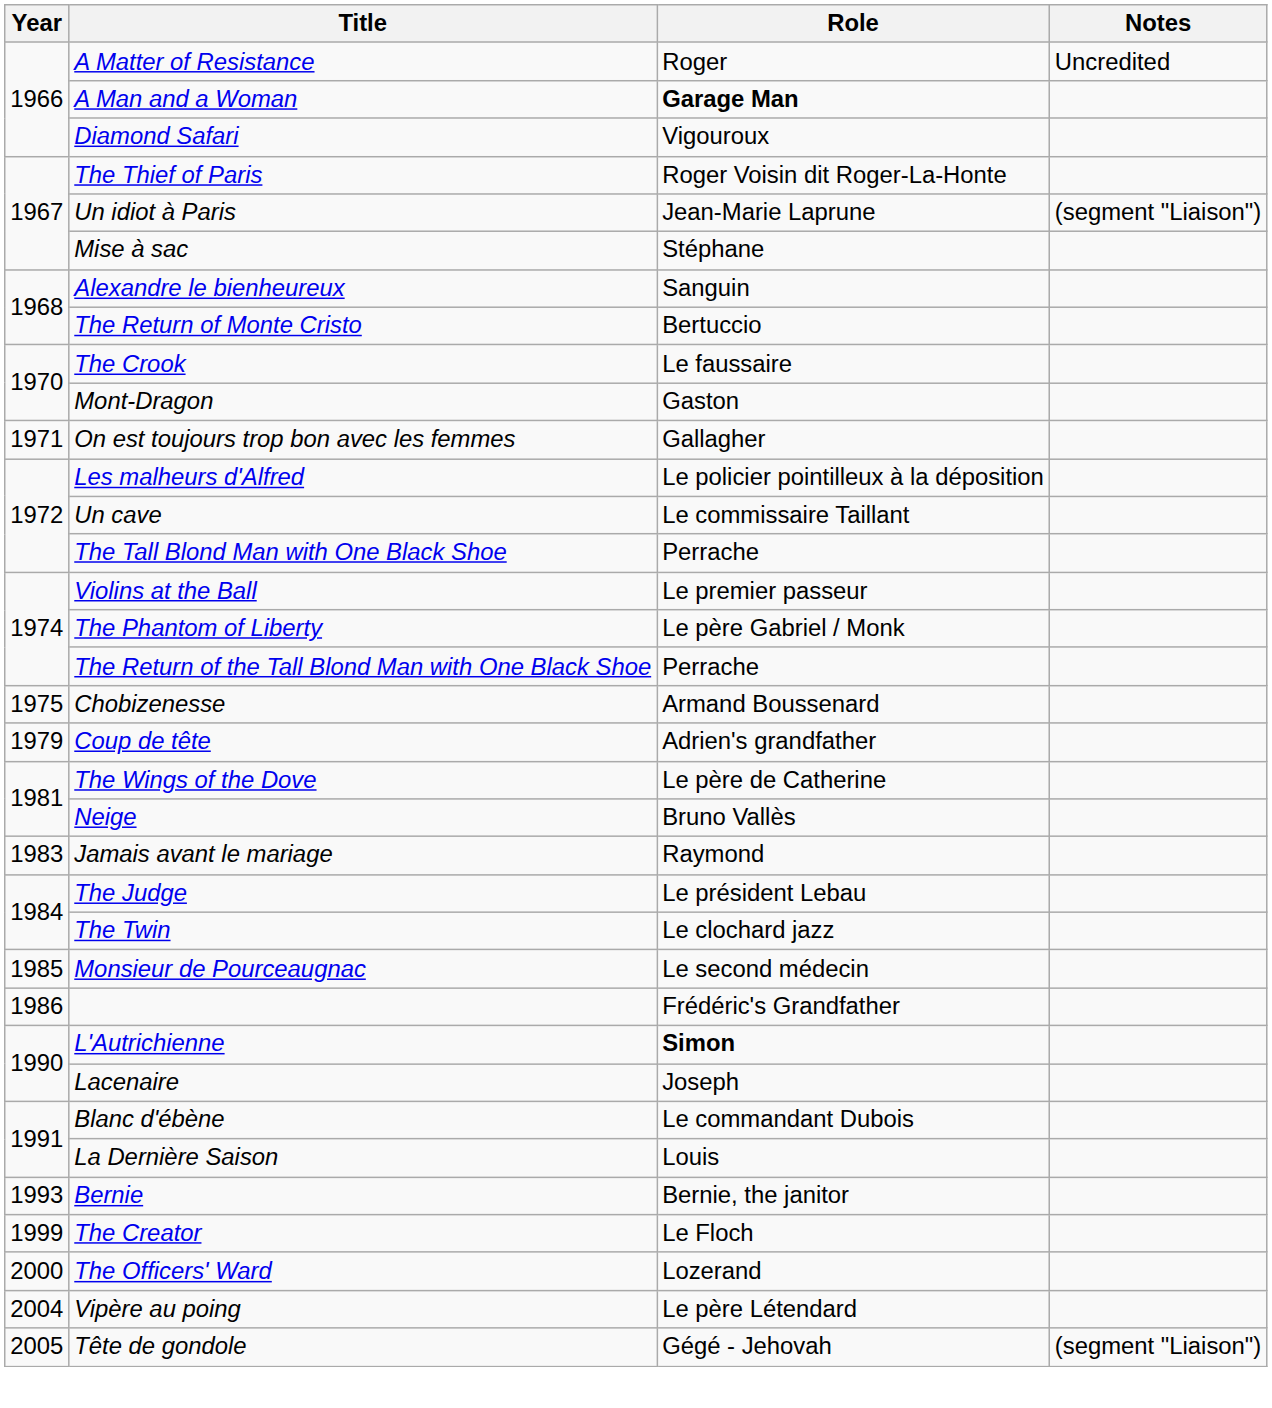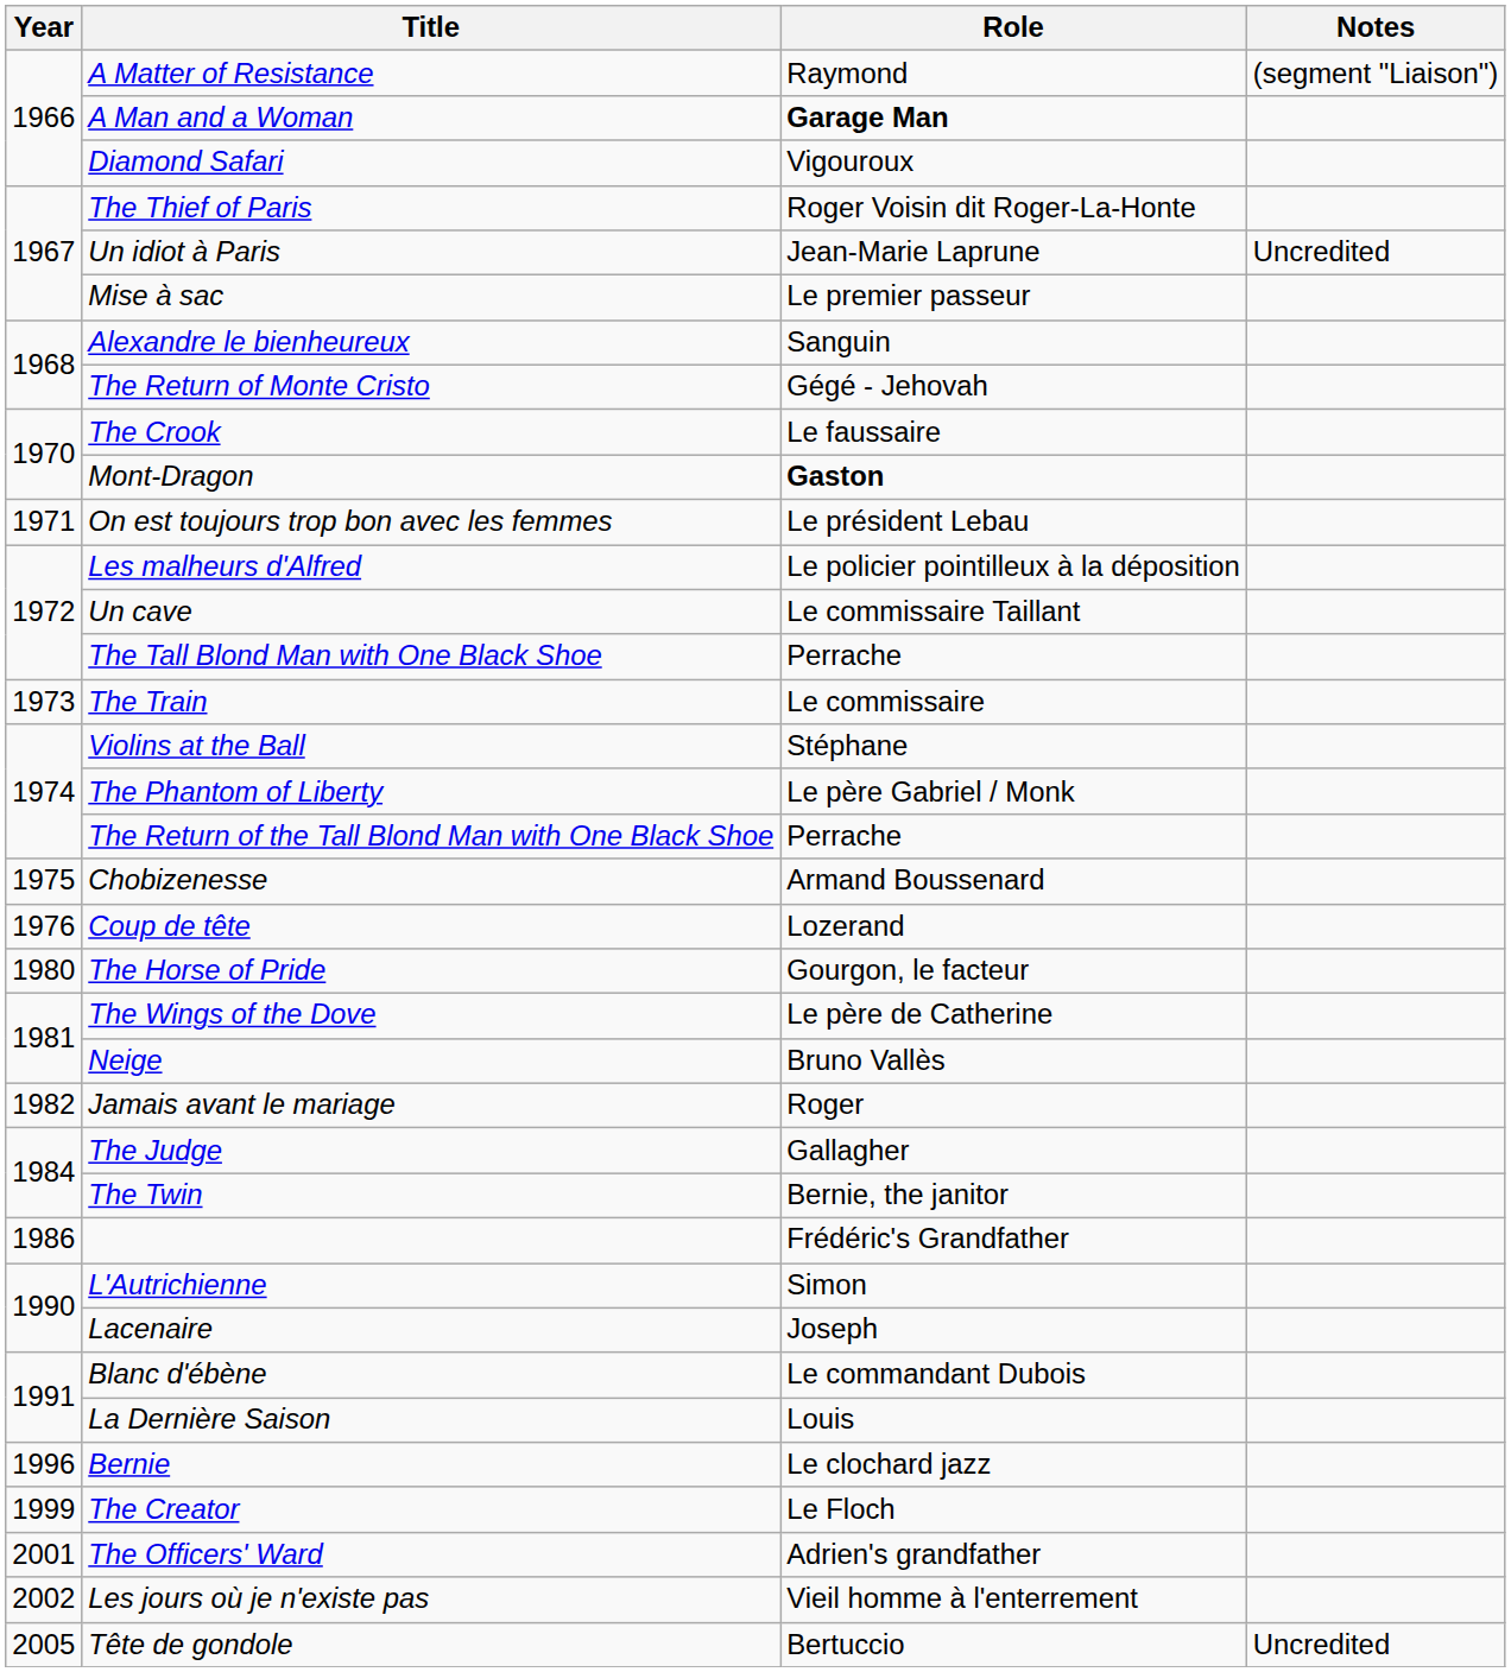 <table class="wikitable sortable">
 <tr>
 <th>Year</th>
 <th>Title</th>
 <th>Role</th>
 <th class="unsortable">Notes</th>
 </tr>
 <tr>
 <td rowspan="3">1966</td>
 <td><em><a href='#'>A Matter of Resistance</a></em></td>
-<td>Roger</td>
-<td>Uncredited</td>
+<td>Raymond</td>
+<td>(segment "Liaison")</td>
 </tr>
 <tr>
 <td><em><a href='#'>A Man and a Woman</a></em></td>
 <td><strong>Garage Man</strong></td>
 <td></td>
 </tr>
 <tr>
 <td><em><a href='#'>Diamond Safari</a></em></td>
 <td>Vigouroux</td>
 <td></td>
 </tr>
 <tr>
 <td rowspan="3">1967</td>
 <td><em><a href='#'>The Thief of Paris</a></em></td>
 <td>Roger Voisin dit Roger-La-Honte</td>
 <td></td>
 </tr>
 <tr>
 <td><em>Un idiot à Paris</em></td>
 <td>Jean-Marie Laprune</td>
-<td>(segment "Liaison")</td>
+<td>Uncredited</td>
 </tr>
 <tr>
 <td><em>Mise à sac</em></td>
-<td>Stéphane</td>
+<td>Le premier passeur</td>
 <td></td>
 </tr>
 <tr>
 <td rowspan="2">1968</td>
 <td><em><a href='#'>Alexandre le bienheureux</a></em></td>
 <td>Sanguin</td>
 <td></td>
 </tr>
 <tr>
 <td><em><a href='#'>The Return of Monte Cristo</a></em></td>
-<td>Bertuccio</td>
+<td>Gégé - Jehovah</td>
 <td></td>
 </tr>
 <tr>
 <td rowspan="2">1970</td>
 <td><em><a href='#'>The Crook</a></em></td>
 <td>Le faussaire</td>
 <td></td>
 </tr>
 <tr>
 <td><em>Mont-Dragon</em></td>
-<td>Gaston</td>
+<td><strong>Gaston</strong></td>
 <td></td>
 </tr>
 <tr>
 <td>1971</td>
 <td><em>On est toujours trop bon avec les femmes</em></td>
-<td>Gallagher</td>
+<td>Le président Lebau</td>
 <td></td>
 </tr>
 <tr>
 <td rowspan="3">1972</td>
 <td><em><a href='#'>Les malheurs d'Alfred</a></em></td>
 <td>Le policier pointilleux à la déposition</td>
 <td></td>
 </tr>
 <tr>
 <td><em>Un cave</em></td>
 <td>Le commissaire Taillant</td>
 <td></td>
 </tr>
 <tr>
 <td><em><a href='#'>The Tall Blond Man with One Black Shoe</a></em></td>
 <td>Perrache</td>
 <td></td>
 </tr>
 <tr>
+<td>1973</td>
+<td><em><a href='#'>The Train</a></em></td>
+<td>Le commissaire</td>
+<td></td>
+</tr>
+<tr>
 <td rowspan="3">1974</td>
 <td><em><a href='#'>Violins at the Ball</a></em></td>
-<td>Le premier passeur</td>
+<td>Stéphane</td>
 <td></td>
 </tr>
 <tr>
 <td><em><a href='#'>The Phantom of Liberty</a></em></td>
 <td>Le père Gabriel / Monk</td>
 <td></td>
 </tr>
 <tr>
 <td><em><a href='#'>The Return of the Tall Blond Man with One Black Shoe</a></em></td>
 <td>Perrache</td>
 <td></td>
 </tr>
 <tr>
 <td>1975</td>
 <td><em>Chobizenesse</em></td>
 <td>Armand Boussenard</td>
 <td></td>
 </tr>
 <tr>
-<td>1979</td>
+<td>1976</td>
 <td><em><a href='#'>Coup de tête</a></em></td>
-<td>Adrien's grandfather</td>
+<td>Lozerand</td>
+<td></td>
+</tr>
+<tr>
+<td>1980</td>
+<td><em><a href='#'>The Horse of Pride</a></em></td>
+<td>Gourgon, le facteur</td>
 <td></td>
 </tr>
 <tr>
 <td rowspan="2">1981</td>
 <td><em><a href='#'>The Wings of the Dove</a></em></td>
 <td>Le père de Catherine</td>
 <td></td>
 </tr>
 <tr>
 <td><em><a href='#'>Neige</a></em></td>
 <td>Bruno Vallès</td>
 <td></td>
 </tr>
 <tr>
-<td>1983</td>
+<td>1982</td>
 <td><em>Jamais avant le mariage</em></td>
-<td>Raymond</td>
+<td>Roger</td>
 <td></td>
 </tr>
 <tr>
 <td rowspan="2">1984</td>
 <td><em><a href='#'>The Judge</a></em></td>
-<td>Le président Lebau</td>
+<td>Gallagher</td>
 <td></td>
 </tr>
 <tr>
 <td><em><a href='#'>The Twin</a></em></td>
-<td>Le clochard jazz</td>
-<td></td>
-</tr>
-<tr>
-<td>1985</td>
-<td><em><a href='#'>Monsieur de Pourceaugnac</a></em></td>
-<td>Le second médecin</td>
+<td>Bernie, the janitor</td>
 <td></td>
 </tr>
 <tr>
 <td>1986</td>
 <td><em></em></td>
 <td>Frédéric's Grandfather</td>
 <td></td>
 </tr>
 <tr>
 <td rowspan="2">1990</td>
 <td><em><a href='#'>L'Autrichienne</a></em></td>
-<td><strong>Simon</strong></td>
+<td>Simon</td>
 <td></td>
 </tr>
 <tr>
 <td><em>Lacenaire</em></td>
 <td>Joseph</td>
 <td></td>
 </tr>
 <tr>
 <td rowspan="2">1991</td>
 <td><em>Blanc d'ébène</em></td>
 <td>Le commandant Dubois</td>
 <td></td>
 </tr>
 <tr>
 <td><em>La Dernière Saison</em></td>
 <td>Louis</td>
 <td></td>
 </tr>
 <tr>
-<td>1993</td>
+<td>1996</td>
 <td><em><a href='#'>Bernie</a></em></td>
-<td>Bernie, the janitor</td>
+<td>Le clochard jazz</td>
 <td></td>
 </tr>
 <tr>
 <td>1999</td>
 <td><em><a href='#'>The Creator</a></em></td>
 <td>Le Floch</td>
 <td></td>
 </tr>
 <tr>
-<td>2000</td>
+<td>2001</td>
 <td><em><a href='#'>The Officers' Ward</a></em></td>
-<td>Lozerand</td>
+<td>Adrien's grandfather</td>
 <td></td>
 </tr>
 <tr>
-<td>2004</td>
-<td><em>Vipère au poing</em></td>
-<td>Le père Létendard</td>
+<td>2002</td>
+<td><em>Les jours où je n'existe pas</em></td>
+<td>Vieil homme à l'enterrement</td>
 <td></td>
 </tr>
 <tr>
 <td>2005</td>
 <td><em>Tête de gondole</em></td>
-<td>Gégé - Jehovah</td>
-<td>(segment "Liaison")</td>
+<td>Bertuccio</td>
+<td>Uncredited</td>
 </tr>
 </table>
